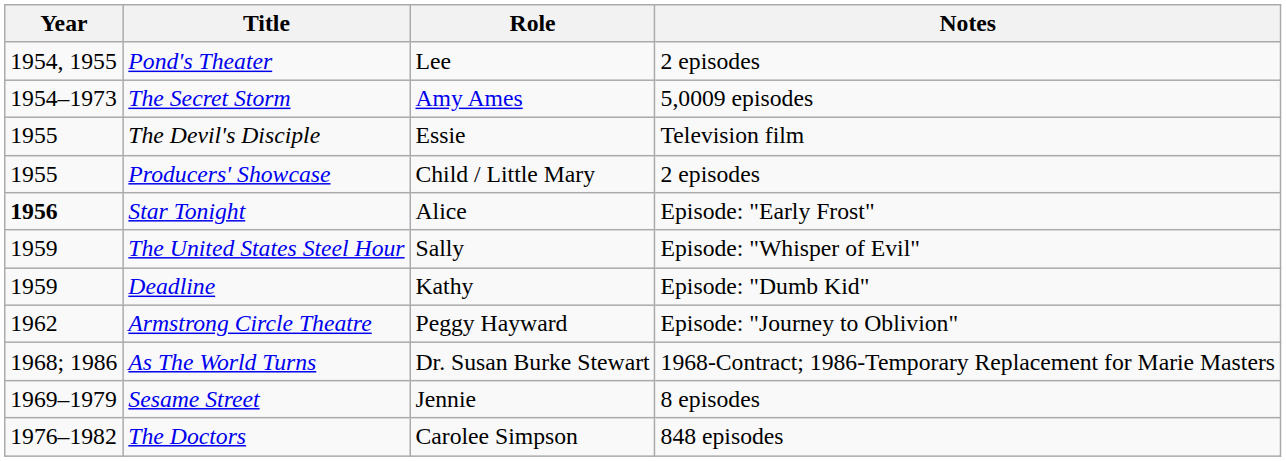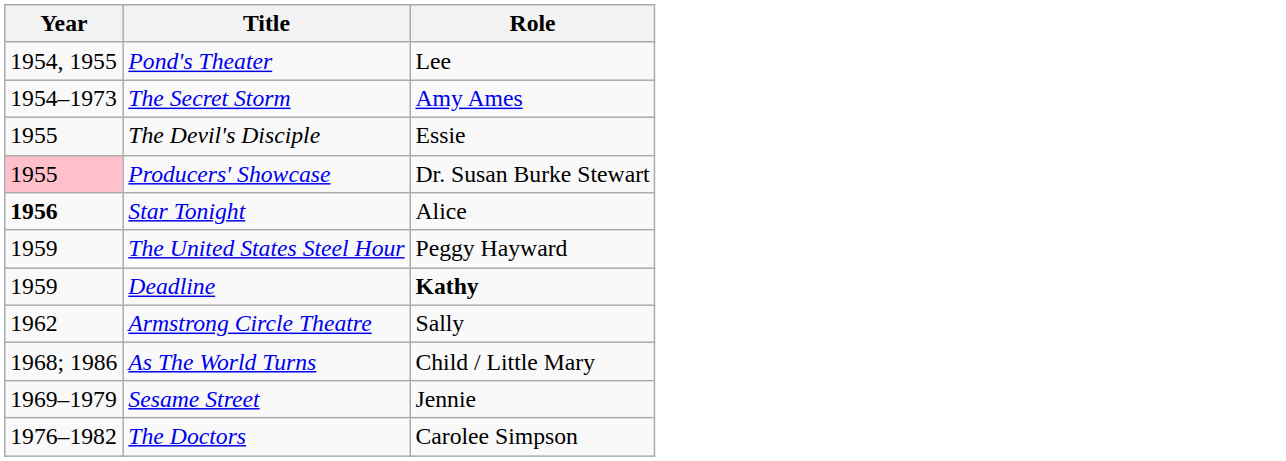 <table class="wikitable sortable">
 <tr>
 <th>Year</th>
 <th>Title</th>
 <th>Role</th>
-<th>Notes</th>
 </tr>
 <tr>
 <td>1954, 1955</td>
 <td><em><a href='#'>Pond's Theater</a></em></td>
 <td>Lee</td>
-<td>2 episodes</td>
 </tr>
 <tr>
 <td>1954–1973</td>
 <td><em><a href='#'>The Secret Storm</a></em></td>
 <td><a href='#'>Amy Ames</a></td>
-<td>5,0009 episodes</td>
 </tr>
 <tr>
 <td>1955</td>
 <td><em>The Devil's Disciple</em></td>
 <td>Essie</td>
-<td>Television film</td>
 </tr>
 <tr>
-<td>1955</td>
+<td style="background: pink;">1955</td>
 <td><em><a href='#'>Producers' Showcase</a></em></td>
-<td>Child / Little Mary</td>
-<td>2 episodes</td>
+<td>Dr. Susan Burke Stewart</td>
 </tr>
 <tr>
 <td><strong>1956</strong></td>
 <td><em><a href='#'>Star Tonight</a></em></td>
 <td>Alice</td>
-<td>Episode: "Early Frost"</td>
 </tr>
 <tr>
 <td>1959</td>
 <td><em><a href='#'>The United States Steel Hour</a></em></td>
-<td>Sally</td>
-<td>Episode: "Whisper of Evil"</td>
+<td>Peggy Hayward</td>
 </tr>
 <tr>
 <td>1959</td>
 <td><a href='#'><em>Deadline</em></a></td>
-<td>Kathy</td>
-<td>Episode: "Dumb Kid"</td>
+<td><strong>Kathy</strong></td>
 </tr>
 <tr>
 <td>1962</td>
 <td><em><a href='#'>Armstrong Circle Theatre</a></em></td>
-<td>Peggy Hayward</td>
-<td>Episode: "Journey to Oblivion"</td>
+<td>Sally</td>
 </tr>
 <tr>
 <td>1968; 1986</td>
 <td><em><a href='#'>As The World Turns</a></em></td>
-<td>Dr. Susan Burke Stewart</td>
-<td>1968-Contract; 1986-Temporary Replacement for Marie Masters</td>
+<td>Child / Little Mary</td>
 </tr>
 <tr>
 <td>1969–1979</td>
 <td><em><a href='#'>Sesame Street</a></em></td>
 <td>Jennie</td>
-<td>8 episodes</td>
 </tr>
 <tr>
 <td>1976–1982</td>
 <td><a href='#'><em>The Doctors</em></a></td>
 <td>Carolee Simpson</td>
-<td>848 episodes</td>
 </tr>
 </table>
